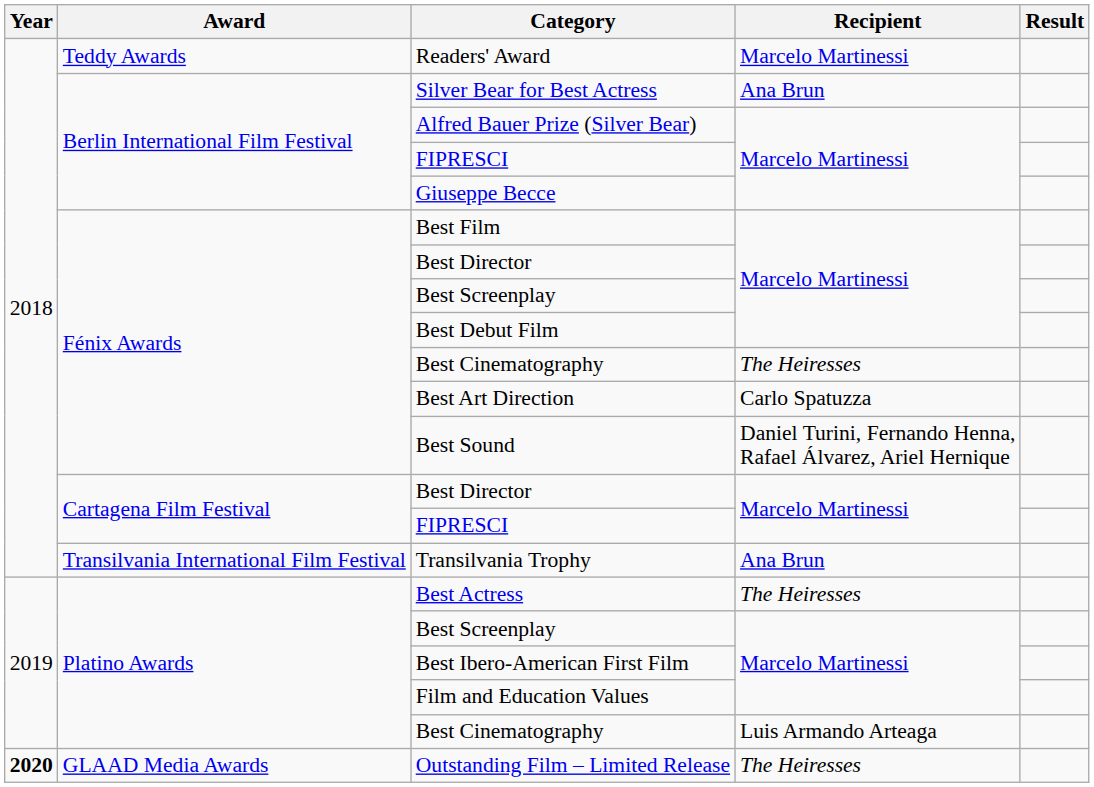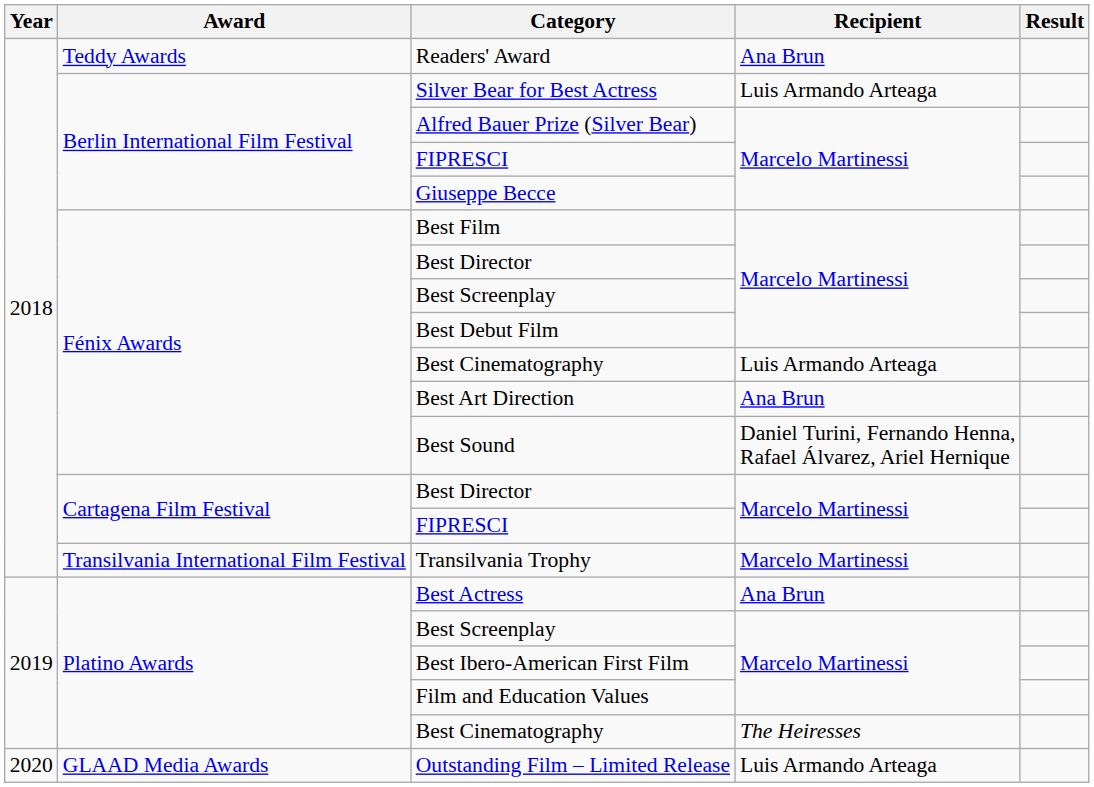 <table class="wikitable sortable">
 <tr>
 <th>Year</th>
 <th>Award</th>
 <th>Category</th>
 <th>Recipient</th>
 <th>Result</th>
 </tr>
 <tr>
 <td rowspan="15" style="text-align:center;">2018</td>
 <td rowspan="1"><a href='#'>Teddy Awards</a></td>
 <td>Readers' Award</td>
-<td><a href='#'>Marcelo Martinessi</a></td>
+<td><a href='#'>Ana Brun</a></td>
 <td></td>
 </tr>
 <tr>
 <td rowspan="4"><a href='#'>Berlin International Film Festival</a></td>
 <td><a href='#'>Silver Bear for Best Actress</a></td>
-<td><a href='#'>Ana Brun</a></td>
+<td>Luis Armando Arteaga</td>
 <td></td>
 </tr>
 <tr>
 <td><a href='#'>Alfred Bauer Prize</a> (<a href='#'>Silver Bear</a>)</td>
 <td rowspan="3"><a href='#'>Marcelo Martinessi</a></td>
 <td></td>
 </tr>
 <tr>
 <td><a href='#'>FIPRESCI</a></td>
 <td></td>
 </tr>
 <tr>
 <td><a href='#'>Giuseppe Becce</a></td>
 <td></td>
 </tr>
 <tr>
 <td rowspan="7"><a href='#'>Fénix Awards</a></td>
 <td>Best Film</td>
 <td rowspan="4"><a href='#'>Marcelo Martinessi</a></td>
 <td></td>
 </tr>
 <tr>
 <td>Best Director</td>
 <td></td>
 </tr>
 <tr>
 <td>Best Screenplay</td>
 <td></td>
 </tr>
 <tr>
 <td>Best Debut Film</td>
 <td></td>
 </tr>
 <tr>
 <td>Best Cinematography</td>
-<td><em>The Heiresses</em></td>
+<td>Luis Armando Arteaga</td>
 <td></td>
 </tr>
 <tr>
 <td>Best Art Direction</td>
-<td>Carlo Spatuzza</td>
+<td><a href='#'>Ana Brun</a></td>
 <td></td>
 </tr>
 <tr>
 <td>Best Sound</td>
 <td>Daniel Turini, Fernando Henna, <br>Rafael Álvarez, Ariel Hernique</td>
 <td></td>
 </tr>
 <tr>
 <td rowspan="2"><a href='#'>Cartagena Film Festival</a></td>
 <td>Best Director</td>
 <td rowspan="2"><a href='#'>Marcelo Martinessi</a></td>
 <td></td>
 </tr>
 <tr>
 <td><a href='#'>FIPRESCI</a></td>
 <td></td>
 </tr>
 <tr>
 <td><a href='#'>Transilvania International Film Festival</a></td>
 <td>Transilvania Trophy</td>
-<td><a href='#'>Ana Brun</a></td>
+<td><a href='#'>Marcelo Martinessi</a></td>
 <td></td>
 </tr>
 <tr>
 <td rowspan="5" style="text-align:center;">2019</td>
 <td rowspan="5"><a href='#'>Platino Awards</a></td>
 <td><a href='#'>Best Actress</a></td>
-<td><em>The Heiresses</em></td>
+<td><a href='#'>Ana Brun</a></td>
 <td></td>
 </tr>
 <tr>
 <td>Best Screenplay</td>
 <td rowspan="3"><a href='#'>Marcelo Martinessi</a></td>
 <td></td>
 </tr>
 <tr>
 <td>Best Ibero-American First Film</td>
 <td></td>
 </tr>
 <tr>
 <td>Film and Education Values</td>
 <td></td>
 </tr>
 <tr>
 <td>Best Cinematography</td>
+<td><em>The Heiresses</em></td>
+<td></td>
+</tr>
+<tr>
+<td rowspan="1" style="text-align:center;">2020</td>
+<td><a href='#'>GLAAD Media Awards</a></td>
+<td><a href='#'>Outstanding Film – Limited Release</a></td>
 <td>Luis Armando Arteaga</td>
 <td></td>
 </tr>
-<tr>
-<td rowspan="1" style="text-align:center;"><strong>2020</strong></td>
-<td><a href='#'>GLAAD Media Awards</a></td>
-<td><a href='#'>Outstanding Film – Limited Release</a></td>
-<td><em>The Heiresses</em></td>
-<td></td>
-</tr>
 </table>
